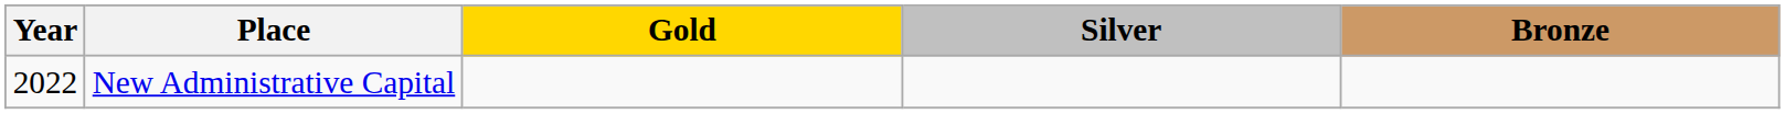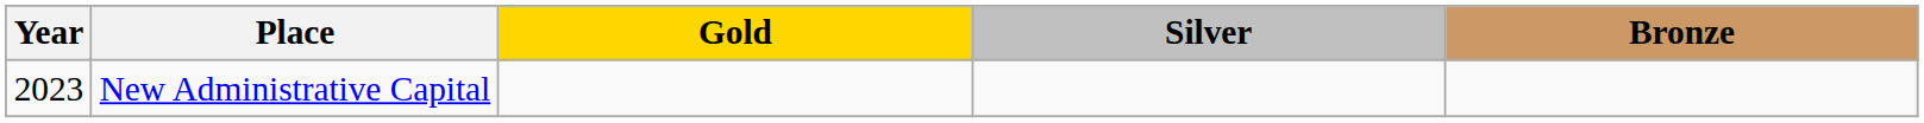 <table class="wikitable">
 <tr>
 <th>Year</th>
 <th>Place</th>
 <th style="background:gold"    width="210">Gold</th>
 <th style="background:silver"  width="210">Silver</th>
 <th style="background:#cc9966" width="210">Bronze</th>
 </tr>
 <tr>
-<td>2022</td>
+<td>2023</td>
 <td> <a href='#'>New Administrative Capital</a></td>
 <td></td>
 <td></td>
 <td></td>
 </tr>
 </table>
